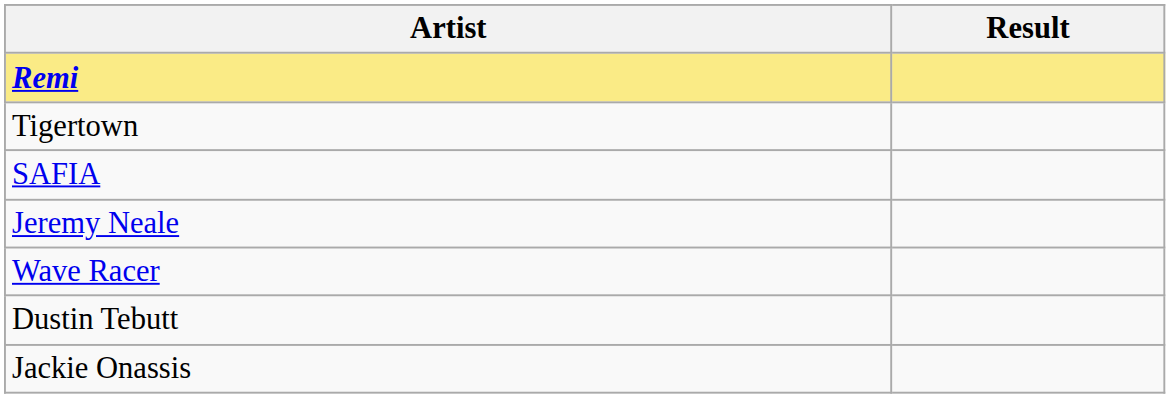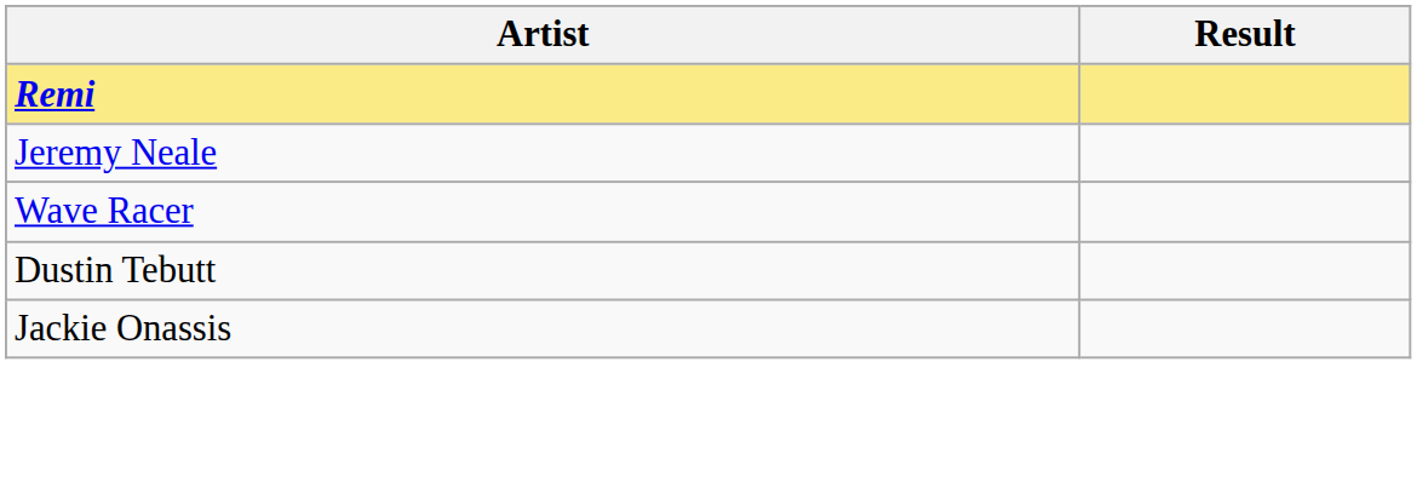 <table class="sortable wikitable">
 <tr>
 <th width="19%">Artist</th>
 <th width="5%">Result</th>
 </tr>
 <tr style="background:#FAEB86">
 <td><strong><em><a href='#'>Remi</a></em></strong></td>
-<td></td>
-</tr>
-<tr>
-<td>Tigertown</td>
-<td></td>
-</tr>
-<tr>
-<td><a href='#'>SAFIA</a></td>
 <td></td>
 </tr>
 <tr>
 <td><a href='#'>Jeremy Neale</a></td>
 <td></td>
 </tr>
 <tr>
 <td><a href='#'>Wave Racer</a></td>
 <td></td>
 </tr>
 <tr>
 <td>Dustin Tebutt</td>
 <td></td>
 </tr>
 <tr>
 <td>Jackie Onassis</td>
 <td></td>
 </tr>
 </table>
